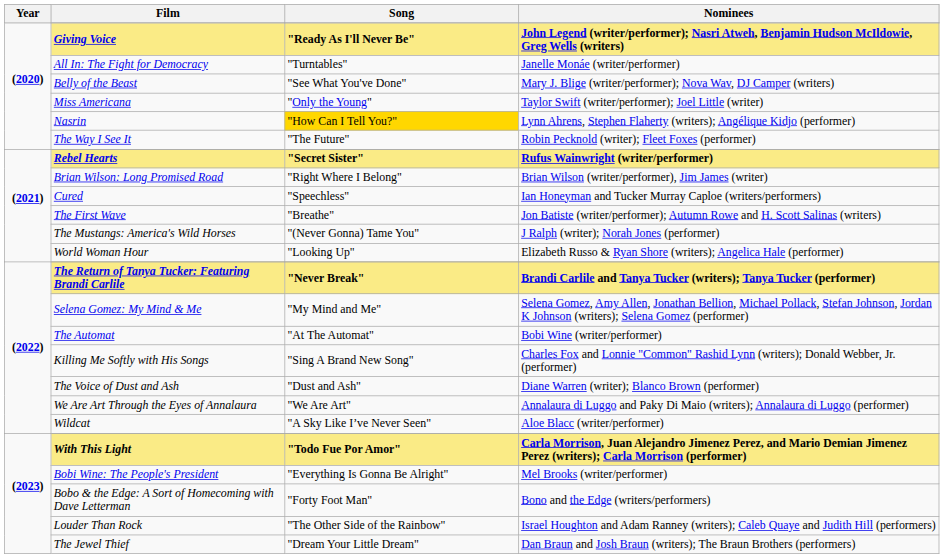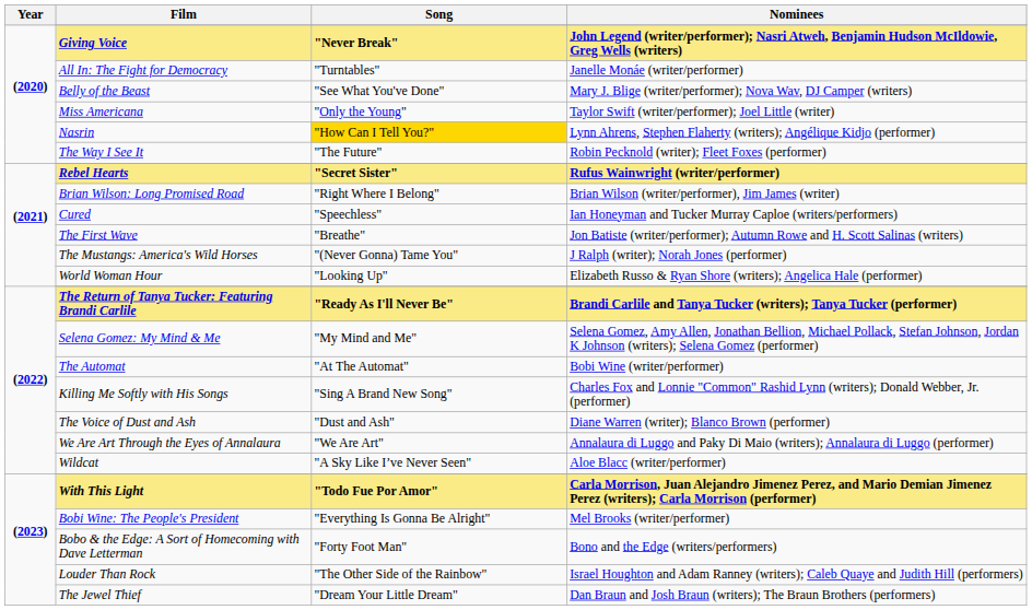 <table class="wikitable" style="width:100%">
 <tr bgcolor="#bebebe">
 <th width="5%">Year</th>
 <th width="25%">Film</th>
 <th width="25%">Song</th>
 <th width="45%">Nominees</th>
 </tr>
 <tr>
 <td rowspan=7 style="text-align:center"><strong>(<a href='#'>2020</a>)</strong><br> <br></td>
 </tr>
 <tr style="background:#FAEB86">
 <td><strong><em><a href='#'>Giving Voice</a></em></strong></td>
-<td><strong>"Ready As I'll Never Be"</strong></td>
+<td><strong>"Never Break"</strong></td>
 <td><strong><a href='#'>John Legend</a> (writer/performer); <a href='#'>Nasri Atweh</a>, <a href='#'>Benjamin Hudson McIldowie</a>, <a href='#'>Greg Wells</a> (writers)</strong></td>
 </tr>
 <tr>
 <td><em><a href='#'>All In: The Fight for Democracy</a></em></td>
 <td>"Turntables"</td>
 <td><a href='#'>Janelle Monáe</a> (writer/performer)</td>
 </tr>
 <tr>
 <td><em><a href='#'>Belly of the Beast</a></em></td>
 <td>"See What You've Done"</td>
 <td><a href='#'>Mary J. Blige</a> (writer/performer); <a href='#'>Nova Wav</a>, <a href='#'>DJ Camper</a> (writers)</td>
 </tr>
 <tr>
 <td><em><a href='#'>Miss Americana</a></em></td>
 <td>"<a href='#'>Only the Young</a>"</td>
 <td><a href='#'>Taylor Swift</a> (writer/performer); <a href='#'>Joel Little</a> (writer)</td>
 </tr>
 <tr>
 <td><em><a href='#'>Nasrin</a></em></td>
 <td style="background: gold;">"How Can I Tell You?"</td>
 <td><a href='#'>Lynn Ahrens</a>, <a href='#'>Stephen Flaherty</a> (writers); <a href='#'>Angélique Kidjo</a> (performer)</td>
 </tr>
 <tr>
 <td><em><a href='#'>The Way I See It</a></em></td>
 <td>"The Future"</td>
 <td><a href='#'>Robin Pecknold</a> (writer); <a href='#'>Fleet Foxes</a> (performer)</td>
 </tr>
 <tr>
 <td rowspan=7 style="text-align:center"><strong>(<a href='#'>2021</a>)</strong><br> <br></td>
 </tr>
 <tr style="background:#FAEB86">
 <td><strong><em><a href='#'>Rebel Hearts</a></em></strong></td>
 <td><strong>"Secret Sister"</strong></td>
 <td><strong><a href='#'>Rufus Wainwright</a> (writer/performer)</strong></td>
 </tr>
 <tr>
 <td><em><a href='#'>Brian Wilson: Long Promised Road</a></em></td>
 <td>"Right Where I Belong"</td>
 <td><a href='#'>Brian Wilson</a> (writer/performer), <a href='#'>Jim James</a> (writer)</td>
 </tr>
 <tr>
 <td><em><a href='#'>Cured</a></em></td>
 <td>"Speechless"</td>
 <td><a href='#'>Ian Honeyman</a> and Tucker Murray Caploe (writers/performers)</td>
 </tr>
 <tr>
 <td><em><a href='#'>The First Wave</a></em></td>
 <td>"Breathe"</td>
 <td><a href='#'>Jon Batiste</a> (writer/performer); <a href='#'>Autumn Rowe</a> and <a href='#'>H. Scott Salinas</a> (writers)</td>
 </tr>
 <tr>
 <td><em>The Mustangs: America's Wild Horses</em></td>
 <td>"(Never Gonna) Tame You"</td>
 <td><a href='#'>J Ralph</a> (writer); <a href='#'>Norah Jones</a> (performer)</td>
 </tr>
 <tr>
 <td><em>World Woman Hour</em></td>
 <td>"Looking Up"</td>
 <td>Elizabeth Russo & <a href='#'>Ryan Shore</a> (writers); <a href='#'>Angelica Hale</a> (performer)</td>
 </tr>
 <tr>
 <td rowspan=8 style="text-align:center"><strong>(<a href='#'>2022</a>)</strong><br></td>
 </tr>
 <tr style="background:#FAEB86">
 <td><strong><em><a href='#'>The Return of Tanya Tucker: Featuring Brandi Carlile</a></em></strong></td>
-<td><strong>"Never Break"</strong></td>
+<td><strong>"Ready As I'll Never Be"</strong></td>
 <td><strong><a href='#'>Brandi Carlile</a> and <a href='#'>Tanya Tucker</a> (writers); <a href='#'>Tanya Tucker</a> (performer)</strong></td>
 </tr>
 <tr>
 <td><em><a href='#'>Selena Gomez: My Mind & Me</a></em></td>
 <td>"My Mind and Me"</td>
 <td><a href='#'>Selena Gomez</a>, <a href='#'>Amy Allen</a>, <a href='#'>Jonathan Bellion</a>, <a href='#'>Michael Pollack</a>, <a href='#'>Stefan Johnson</a>, <a href='#'>Jordan K Johnson</a> (writers); <a href='#'>Selena Gomez</a> (performer)</td>
 </tr>
 <tr>
 <td><em><a href='#'>The Automat</a></em></td>
 <td>"At The Automat"</td>
 <td><a href='#'>Bobi Wine</a> (writer/performer)</td>
 </tr>
 <tr>
 <td><em>Killing Me Softly with His Songs</em></td>
 <td>"Sing A Brand New Song"</td>
 <td><a href='#'>Charles Fox</a> and <a href='#'>Lonnie "Common" Rashid Lynn</a> (writers); Donald Webber, Jr. (performer)</td>
 </tr>
 <tr>
 <td><em>The Voice of Dust and Ash</em></td>
 <td>"Dust and Ash"</td>
 <td><a href='#'>Diane Warren</a> (writer); <a href='#'>Blanco Brown</a> (performer)</td>
 </tr>
 <tr>
 <td><em>We Are Art Through the Eyes of Annalaura</em></td>
 <td>"We Are Art"</td>
 <td><a href='#'>Annalaura di Luggo</a> and Paky Di Maio (writers); <a href='#'>Annalaura di Luggo</a> (performer)</td>
 </tr>
 <tr>
 <td><em>Wildcat</em></td>
 <td>"A Sky Like I’ve Never Seen"</td>
 <td><a href='#'>Aloe Blacc</a> (writer/performer)</td>
 </tr>
 <tr>
 <td rowspan=6 style="text-align:center"><strong>(<a href='#'>2023</a>)</strong><br> <br></td>
 </tr>
 <tr style="background:#FAEB86">
 <td><strong><em>With This Light</em></strong></td>
 <td><strong>"Todo Fue Por Amor"</strong></td>
 <td><strong><a href='#'>Carla Morrison</a>, Juan Alejandro Jimenez Perez, and Mario Demian Jimenez Perez (writers); <a href='#'>Carla Morrison</a> (performer)</strong></td>
 </tr>
 <tr>
 <td><em><a href='#'>Bobi Wine: The People's President</a></em></td>
 <td>"Everything Is Gonna Be Alright"</td>
 <td><a href='#'>Mel Brooks</a> (writer/performer)</td>
 </tr>
 <tr>
 <td><em>Bobo & the Edge: A Sort of Homecoming with Dave Letterman</em></td>
 <td>"Forty Foot Man"</td>
 <td><a href='#'>Bono</a> and <a href='#'>the Edge</a> (writers/performers)</td>
 </tr>
 <tr>
 <td><em>Louder Than Rock</em></td>
 <td>"The Other Side of the Rainbow"</td>
 <td><a href='#'>Israel Houghton</a> and Adam Ranney (writers); <a href='#'>Caleb Quaye</a> and <a href='#'>Judith Hill</a> (performers)</td>
 </tr>
 <tr>
 <td><em>The Jewel Thief</em></td>
 <td>"Dream Your Little Dream"</td>
 <td><a href='#'>Dan Braun</a> and <a href='#'>Josh Braun</a> (writers); The Braun Brothers (performers)</td>
 </tr>
 </table>
